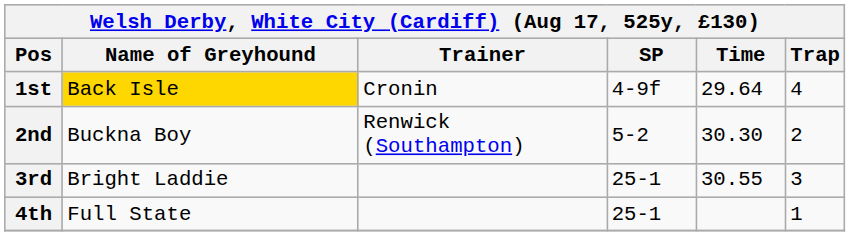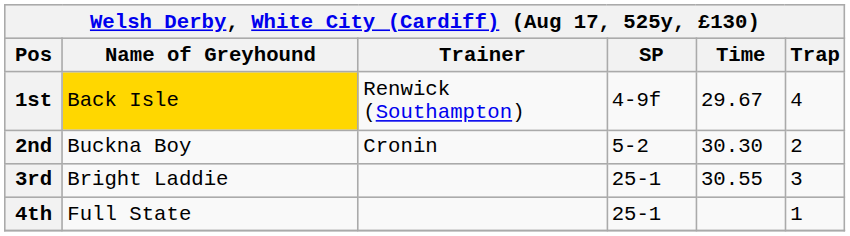 <table class="wikitable">
 <tr>
 <th colspan="6"><a href='#'>Welsh Derby</a>, <a href='#'>White City (Cardiff)</a> (Aug 17, 525y, £130)</th>
 </tr>
 <tr>
 <th width=30>Pos</th>
 <th width=180>Name of Greyhound</th>
 <th width=150>Trainer</th>
 <th width=50>SP</th>
 <th width=50>Time</th>
 <th width=30>Trap</th>
 </tr>
 <tr>
 <th>1st</th>
 <td style="background: gold;">Back Isle</td>
-<td>Cronin</td>
+<td>Renwick (<a href='#'>Southampton</a>)</td>
 <td>4-9f</td>
-<td>29.64</td>
+<td>29.67</td>
 <td>4</td>
 </tr>
 <tr>
 <th>2nd</th>
 <td>Buckna Boy</td>
-<td>Renwick (<a href='#'>Southampton</a>)</td>
+<td>Cronin</td>
 <td>5-2</td>
 <td>30.30</td>
 <td>2</td>
 </tr>
 <tr>
 <th>3rd</th>
 <td>Bright Laddie</td>
 <td></td>
 <td>25-1</td>
 <td>30.55</td>
 <td>3</td>
 </tr>
 <tr>
 <th>4th</th>
 <td>Full State</td>
 <td></td>
 <td>25-1</td>
 <td></td>
 <td>1</td>
 </tr>
 <tr>
 </tr>
 </table>
